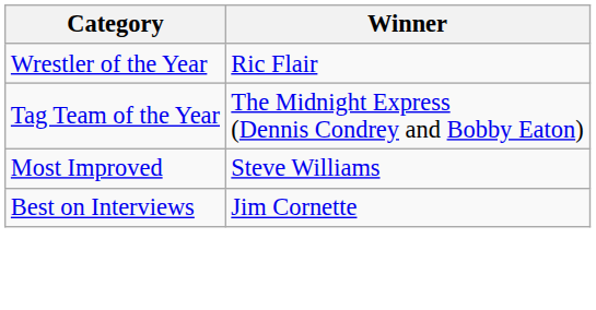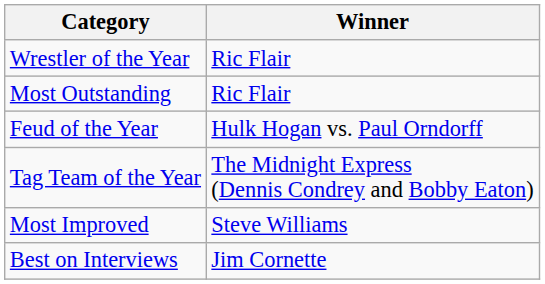 <table class="wikitable">
 <tr>
 <th>Category</th>
 <th>Winner</th>
 </tr>
 <tr>
 <td><a href='#'>Wrestler of the Year</a></td>
 <td><a href='#'>Ric Flair</a></td>
+</tr>
+<tr>
+<td><a href='#'>Most Outstanding</a></td>
+<td><a href='#'>Ric Flair</a></td>
+</tr>
+<tr>
+<td><a href='#'>Feud of the Year</a></td>
+<td><a href='#'>Hulk Hogan</a> vs. <a href='#'>Paul Orndorff</a></td>
 </tr>
 <tr>
 <td><a href='#'>Tag Team of the Year</a></td>
 <td><a href='#'>The Midnight Express</a><br>(<a href='#'>Dennis Condrey</a> and <a href='#'>Bobby Eaton</a>)</td>
 </tr>
 <tr>
 <td><a href='#'>Most Improved</a></td>
 <td><a href='#'>Steve Williams</a></td>
 </tr>
 <tr>
 <td><a href='#'>Best on Interviews</a></td>
 <td><a href='#'>Jim Cornette</a></td>
 </tr>
 </table>
